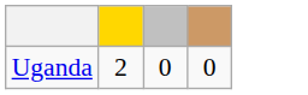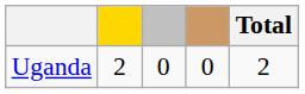 <table class="wikitable">
 <tr>
 <th></th>
 <th style="background-color:gold">        </th>
 <th style="background-color:silver">      </th>
 <th style="background-color:#CC9966">      </th>
+<th>Total</th>
 </tr>
 <tr align="center">
 <td> <a href='#'>Uganda </a></td>
 <td>2</td>
 <td>0</td>
 <td>0</td>
+<td>2</td>
 </tr>
 </table>
